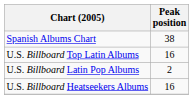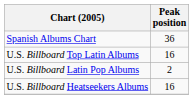 <table class="wikitable">
 <tr>
 <th align="left">Chart (2005)</th>
 <th align="left">Peak<br>position</th>
 </tr>
 <tr>
 <td align="left"><a href='#'>Spanish Albums Chart</a></td>
-<td align="center">38</td>
+<td align="center">36</td>
 </tr>
 <tr>
 <td align="left">U.S. <em>Billboard</em> <a href='#'>Top Latin Albums</a></td>
 <td align="center">16</td>
 </tr>
 <tr>
 <td align="left">U.S. <em>Billboard</em> <a href='#'>Latin Pop Albums</a></td>
 <td align="center">2</td>
 </tr>
 <tr>
 <td align="left">U.S. <em>Billboard</em> <a href='#'>Heatseekers Albums</a></td>
 <td align="center">16</td>
 </tr>
 <tr>
 </tr>
 </table>
